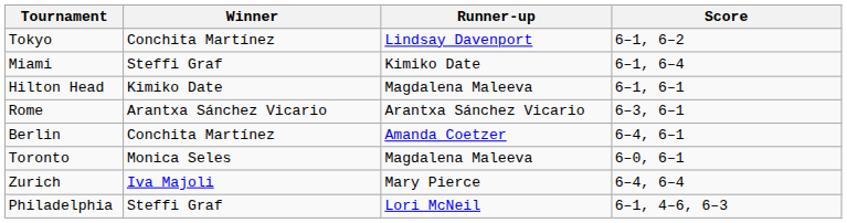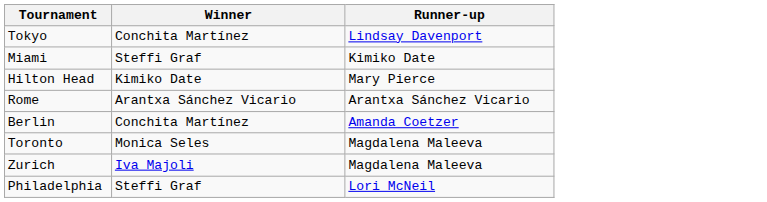 <table class="wikitable">
 <tr>
 <th width=100>Tournament</th>
 <th width=225>Winner</th>
 <th width=200>Runner-up</th>
-<th width=200>Score</th>
 </tr>
 <tr>
 <td>Tokyo</td>
 <td> Conchita Martínez</td>
 <td> <a href='#'>Lindsay Davenport</a></td>
-<td>6–1, 6–2</td>
 </tr>
 <tr>
 <td>Miami</td>
 <td> Steffi Graf</td>
 <td> Kimiko Date</td>
-<td>6–1, 6–4</td>
 </tr>
 <tr>
 <td>Hilton Head</td>
 <td> Kimiko Date</td>
-<td> Magdalena Maleeva</td>
-<td>6–1, 6–1</td>
+<td> Mary Pierce</td>
 </tr>
 <tr>
 <td>Rome</td>
 <td> Arantxa Sánchez Vicario</td>
 <td> Arantxa Sánchez Vicario</td>
-<td>6–3, 6–1</td>
 </tr>
 <tr>
 <td>Berlin</td>
 <td> Conchita Martínez</td>
 <td> <a href='#'>Amanda Coetzer</a></td>
-<td>6–4, 6–1</td>
 </tr>
 <tr>
 <td>Toronto</td>
 <td> Monica Seles</td>
 <td> Magdalena Maleeva</td>
-<td>6–0, 6–1</td>
 </tr>
 <tr>
 <td>Zurich</td>
 <td> <a href='#'>Iva Majoli</a></td>
-<td> Mary Pierce</td>
-<td>6–4, 6–4</td>
+<td> Magdalena Maleeva</td>
 </tr>
 <tr>
 <td>Philadelphia</td>
 <td> Steffi Graf</td>
 <td> <a href='#'>Lori McNeil</a></td>
-<td>6–1, 4–6, 6–3</td>
 </tr>
 </table>
